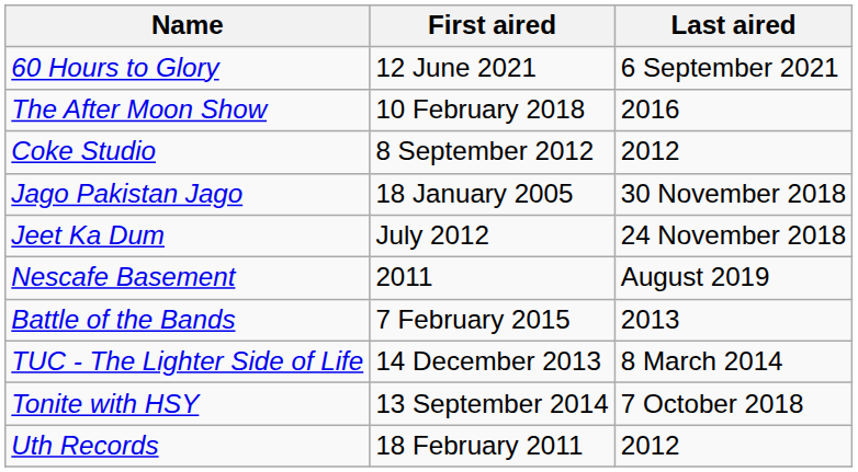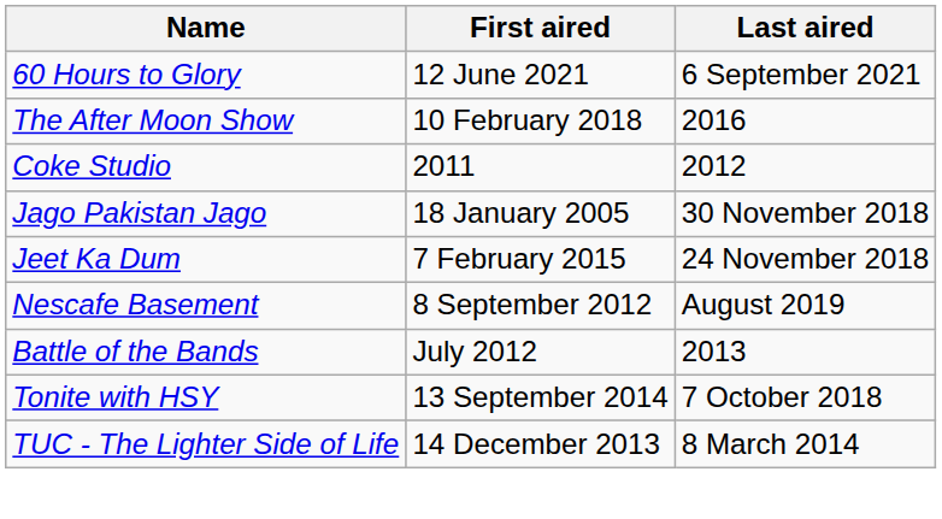 <table class="wikitable">
 <tr>
 <th>Name</th>
 <th>First aired</th>
 <th>Last aired</th>
 </tr>
 <tr>
 <td><em><a href='#'>60 Hours to Glory</a></em></td>
 <td>12 June 2021</td>
 <td>6 September 2021</td>
 </tr>
 <tr>
 <td><em><a href='#'>The After Moon Show</a></em></td>
 <td>10 February 2018</td>
 <td>2016</td>
 </tr>
 <tr>
 <td><em><a href='#'>Coke Studio</a></em></td>
-<td>8 September 2012</td>
+<td>2011</td>
 <td>2012</td>
 </tr>
 <tr>
 <td><em><a href='#'>Jago Pakistan Jago</a></em></td>
 <td>18 January 2005</td>
 <td>30 November 2018</td>
 </tr>
 <tr>
 <td><em><a href='#'>Jeet Ka Dum</a></em></td>
-<td>July 2012</td>
+<td>7 February 2015</td>
 <td>24 November 2018</td>
 </tr>
 <tr>
 <td><em><a href='#'>Nescafe Basement</a></em></td>
-<td>2011</td>
+<td>8 September 2012</td>
 <td>August 2019</td>
 </tr>
 <tr>
 <td><em><a href='#'>Battle of the Bands</a></em></td>
-<td>7 February 2015</td>
+<td>July 2012</td>
 <td>2013</td>
-</tr>
-<tr>
-<td><em><a href='#'>TUC - The Lighter Side of Life</a></em></td>
-<td>14 December 2013</td>
-<td>8 March 2014</td>
 </tr>
 <tr>
 <td><em><a href='#'>Tonite with HSY</a></em></td>
 <td>13 September 2014</td>
 <td>7 October 2018</td>
 </tr>
 <tr>
-<td><em><a href='#'>Uth Records</a></em></td>
-<td>18 February 2011</td>
-<td>2012</td>
+<td><em><a href='#'>TUC - The Lighter Side of Life</a></em></td>
+<td>14 December 2013</td>
+<td>8 March 2014</td>
 </tr>
 </table>
